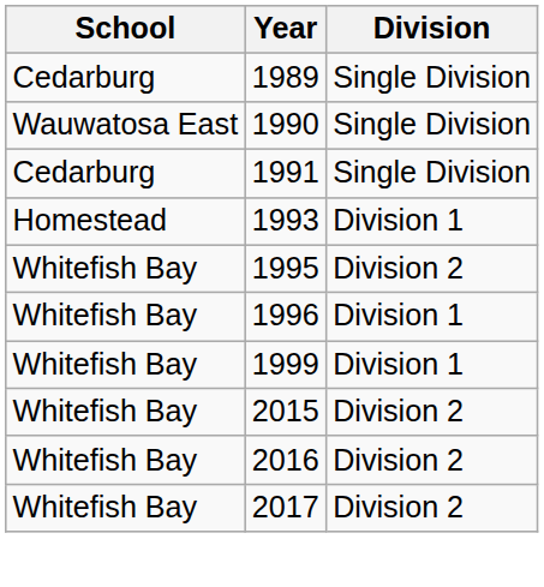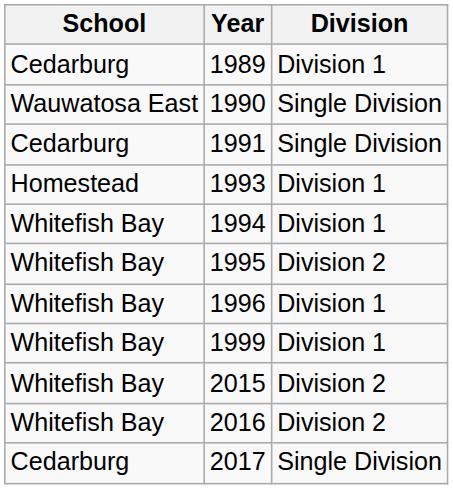 <table class="wikitable">
 <tr>
 <th>School</th>
 <th>Year</th>
 <th>Division</th>
 </tr>
 <tr>
 <td>Cedarburg</td>
 <td>1989</td>
-<td>Single Division</td>
+<td>Division 1</td>
 </tr>
 <tr>
 <td>Wauwatosa East</td>
 <td>1990</td>
 <td>Single Division</td>
 </tr>
 <tr>
 <td>Cedarburg</td>
 <td>1991</td>
 <td>Single Division</td>
 </tr>
 <tr>
 <td>Homestead</td>
 <td>1993</td>
+<td>Division 1</td>
+</tr>
+<tr>
+<td>Whitefish Bay</td>
+<td>1994</td>
 <td>Division 1</td>
 </tr>
 <tr>
 <td>Whitefish Bay</td>
 <td>1995</td>
 <td>Division 2</td>
 </tr>
 <tr>
 <td>Whitefish Bay</td>
 <td>1996</td>
 <td>Division 1</td>
 </tr>
 <tr>
 <td>Whitefish Bay</td>
 <td>1999</td>
 <td>Division 1</td>
 </tr>
 <tr>
 <td>Whitefish Bay</td>
 <td>2015</td>
 <td>Division 2</td>
 </tr>
 <tr>
 <td>Whitefish Bay</td>
 <td>2016</td>
 <td>Division 2</td>
 </tr>
 <tr>
-<td>Whitefish Bay</td>
+<td>Cedarburg</td>
 <td>2017</td>
-<td>Division 2</td>
+<td>Single Division</td>
 </tr>
 </table>
